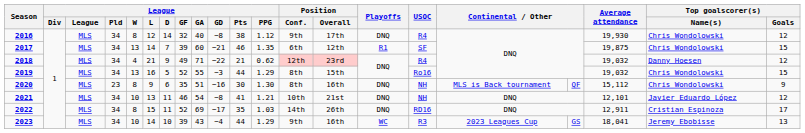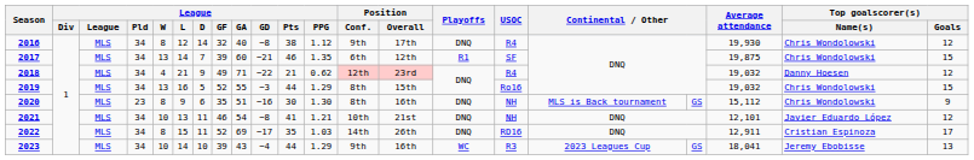 <table class="wikitable" width=100% border="2" cellpadding="4" style="font-size:90%; text-align:center;">
 <tr style="background:#f0f6ff;">
 <th rowspan=2>Season</th>
 <th colspan=11><a href='#'>League</a></th>
 <th colspan=2>Position</th>
 <th rowspan=2><a href='#'>Playoffs</a></th>
 <th rowspan=2><a href='#'>USOC</a></th>
 <th rowspan=2 colspan=2><a href='#'>Continental</a> / Other</th>
 <th rowspan=2><a href='#'>Average <br> attendance</a></th>
 <th colspan=2>Top goalscorer(s)</th>
 </tr>
 <tr>
 <th>Div</th>
 <th>League</th>
 <th>Pld</th>
 <th>W</th>
 <th>L</th>
 <th>D</th>
 <th>GF</th>
 <th>GA</th>
 <th>GD</th>
 <th>Pts</th>
 <th>PPG</th>
 <th>Conf.</th>
 <th>Overall</th>
 <th>Name(s)</th>
 <th>Goals</th>
 </tr>
 <tr>
 <td><strong><a href='#'>2016</a></strong></td>
 <td rowspan=8>1</td>
 <td><a href='#'>MLS</a></td>
 <td>34</td>
 <td>8</td>
 <td>12</td>
 <td>14</td>
 <td>32</td>
 <td>40</td>
 <td>−8</td>
 <td>38</td>
 <td>1.12</td>
 <td>9th</td>
 <td>17th</td>
 <td>DNQ</td>
 <td><a href='#'>R4</a></td>
 <td colspan=2 rowspan=4>DNQ</td>
 <td>19,930</td>
 <td align="left"> <a href='#'>Chris Wondolowski</a></td>
 <td>12</td>
 </tr>
 <tr>
 <td><strong><a href='#'>2017</a></strong></td>
 <td><a href='#'>MLS</a></td>
 <td>34</td>
 <td>13</td>
 <td>14</td>
 <td>7</td>
 <td>39</td>
 <td>60</td>
 <td>−21</td>
 <td>46</td>
 <td>1.35</td>
 <td>6th</td>
 <td>12th</td>
 <td><a href='#'>R1</a></td>
 <td><a href='#'>SF</a></td>
 <td>19,875</td>
 <td align="left"> <a href='#'>Chris Wondolowski</a></td>
 <td>15</td>
 </tr>
 <tr>
 <td><strong><a href='#'>2018</a></strong></td>
 <td><a href='#'>MLS</a></td>
 <td>34</td>
 <td>4</td>
 <td>21</td>
 <td>9</td>
 <td>49</td>
 <td>71</td>
 <td>−22</td>
 <td>21</td>
 <td>0.62</td>
 <td style=background:#FFCCCC>12th</td>
 <td style=background:#FFCCCC>23rd</td>
 <td rowspan=2>DNQ</td>
 <td><a href='#'>R4</a></td>
 <td>19,032</td>
 <td align="left"> <a href='#'>Danny Hoesen</a></td>
 <td>12</td>
 </tr>
 <tr>
 <td><strong><a href='#'>2019</a></strong></td>
 <td><a href='#'>MLS</a></td>
 <td>34</td>
 <td>13</td>
 <td>16</td>
 <td>5</td>
 <td>52</td>
 <td>55</td>
 <td>−3</td>
 <td>44</td>
 <td>1.29</td>
 <td>8th</td>
 <td>15th</td>
 <td><a href='#'>Ro16</a></td>
 <td>19,032</td>
 <td align="left"> <a href='#'>Chris Wondolowski</a></td>
 <td>15</td>
 </tr>
 <tr>
 <td><strong><a href='#'>2020</a></strong></td>
 <td><a href='#'>MLS</a></td>
 <td>23</td>
 <td>8</td>
 <td>9</td>
 <td>6</td>
 <td>35</td>
 <td>51</td>
 <td>−16</td>
 <td>30</td>
 <td>1.30</td>
 <td>8th</td>
 <td>16th</td>
 <td>DNQ</td>
 <td><a href='#'>NH</a></td>
 <td><a href='#'>MLS is Back tournament</a></td>
-<td><a href='#'>QF</a></td>
+<td><a href='#'>GS</a></td>
 <td>15,112</td>
 <td align="left"> <a href='#'>Chris Wondolowski</a></td>
 <td>9</td>
 </tr>
 <tr>
 <td><strong><a href='#'>2021</a></strong></td>
 <td><a href='#'>MLS</a></td>
 <td>34</td>
 <td>10</td>
 <td>13</td>
 <td>11</td>
 <td>46</td>
 <td>54</td>
 <td>−8</td>
 <td>41</td>
 <td>1.21</td>
 <td>10th</td>
 <td>21st</td>
 <td>DNQ</td>
 <td><a href='#'>NH</a></td>
 <td colspan="2">DNQ</td>
 <td>12,101</td>
 <td align="left"> <a href='#'>Javier Eduardo López</a></td>
 <td>12</td>
 </tr>
 <tr>
 <td><strong><a href='#'>2022</a></strong></td>
 <td><a href='#'>MLS</a></td>
 <td>34</td>
 <td>8</td>
 <td>15</td>
 <td>11</td>
 <td>52</td>
 <td>69</td>
 <td>−17</td>
 <td>35</td>
 <td>1.03</td>
 <td>14th</td>
 <td>26th</td>
 <td>DNQ</td>
 <td><a href='#'>RD16</a></td>
 <td colspan="2">DNQ</td>
 <td>12,911</td>
 <td align="left"> <a href='#'>Cristian Espinoza</a></td>
 <td>17</td>
 </tr>
 <tr>
 <td><strong><a href='#'>2023</a></strong></td>
 <td><a href='#'>MLS</a></td>
 <td>34</td>
 <td>10</td>
 <td>14</td>
 <td>10</td>
 <td>39</td>
 <td>43</td>
 <td>−4</td>
 <td>44</td>
 <td>1.29</td>
 <td>9th</td>
 <td>16th</td>
 <td><a href='#'>WC</a></td>
 <td><a href='#'>R3</a></td>
 <td><a href='#'>2023 Leagues Cup</a></td>
 <td><a href='#'>GS</a></td>
 <td>18,041</td>
 <td align="left"> <a href='#'>Jeremy Ebobisse</a></td>
 <td>13</td>
 </tr>
 </table>
